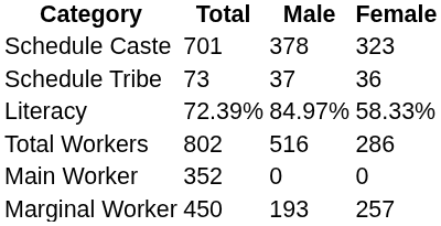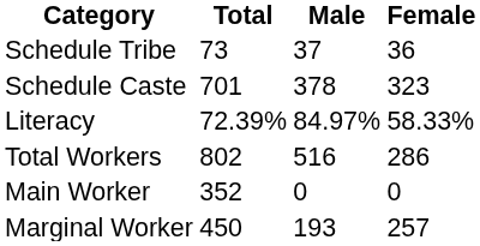 <table>
 <tr>
 <th>Category</th>
 <th>Total</th>
 <th>Male</th>
 <th>Female</th>
 </tr>
 <tr>
+<td>Schedule Tribe</td>
+<td>73</td>
+<td>37</td>
+<td>36</td>
+</tr>
+<tr>
 <td>Schedule Caste</td>
 <td>701</td>
 <td>378</td>
 <td>323</td>
-</tr>
-<tr>
-<td>Schedule Tribe</td>
-<td>73</td>
-<td>37</td>
-<td>36</td>
 </tr>
 <tr>
 <td>Literacy</td>
 <td>72.39%</td>
 <td>84.97%</td>
 <td>58.33%</td>
 </tr>
 <tr>
 <td>Total Workers</td>
 <td>802</td>
 <td>516</td>
 <td>286</td>
 </tr>
 <tr>
 <td>Main Worker</td>
 <td>352</td>
 <td>0</td>
 <td>0</td>
 </tr>
 <tr>
 <td>Marginal Worker</td>
 <td>450</td>
 <td>193</td>
 <td>257</td>
 </tr>
 </table>
